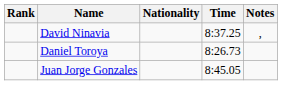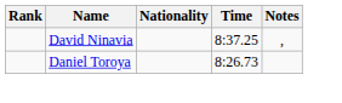 <table class="wikitable sortable" style="text-align:center">
 <tr>
 <th>Rank</th>
 <th>Name</th>
 <th>Nationality</th>
 <th>Time</th>
 <th>Notes</th>
 </tr>
 <tr>
 <td></td>
 <td align=left><a href='#'>David Ninavia</a></td>
 <td align=left></td>
 <td>8:37.25</td>
 <td>, </td>
 </tr>
 <tr>
 <td></td>
 <td align=left><a href='#'>Daniel Toroya</a></td>
 <td align=left></td>
 <td>8:26.73</td>
 <td></td>
 </tr>
-<tr>
-<td></td>
-<td align=left><a href='#'>Juan Jorge Gonzales</a></td>
-<td align=left></td>
-<td>8:45.05</td>
-<td></td>
-</tr>
 </table>
